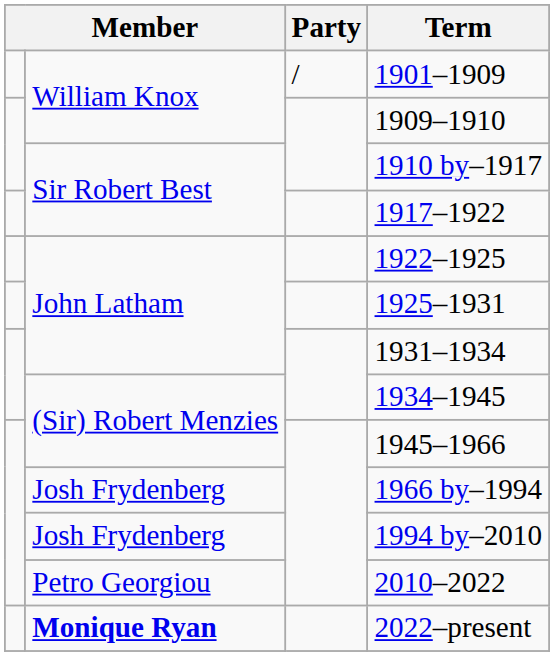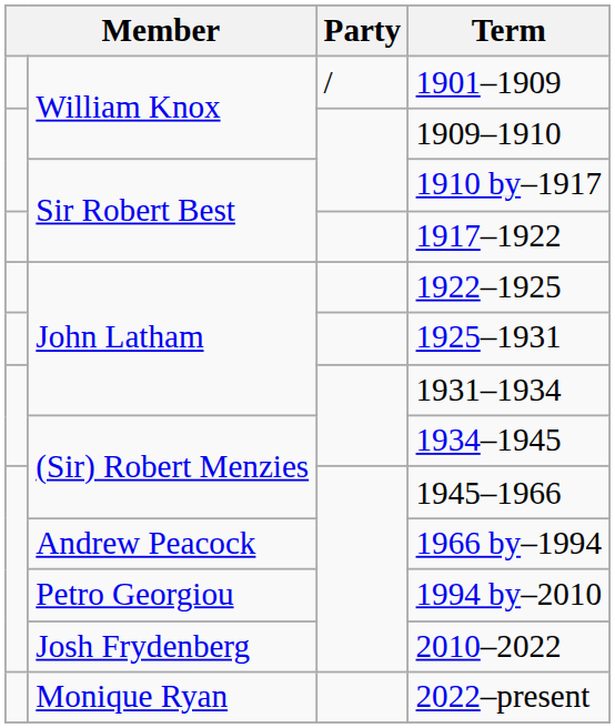 <table class="wikitable">
 <tr>
 <th colspan="2">Member</th>
 <th>Party</th>
 <th>Term</th>
 </tr>
 <tr>
 <td> </td>
 <td rowspan="2"><a href='#'>William Knox</a></td>
 <td>/</td>
 <td><a href='#'>1901</a>–1909</td>
 </tr>
 <tr>
 <td rowspan=2 > </td>
 <td rowspan=2></td>
 <td>1909–1910</td>
 </tr>
 <tr>
 <td rowspan=2><a href='#'>Sir Robert Best</a></td>
 <td><a href='#'>1910 by</a>–1917</td>
 </tr>
 <tr>
 <td> </td>
 <td></td>
 <td><a href='#'>1917</a>–1922</td>
 </tr>
 <tr>
 <td> </td>
 <td rowspan=3><a href='#'>John Latham</a></td>
 <td></td>
 <td><a href='#'>1922</a>–1925</td>
 </tr>
 <tr>
 <td> </td>
 <td></td>
 <td><a href='#'>1925</a>–1931</td>
 </tr>
 <tr>
 <td rowspan=2 > </td>
 <td rowspan=2></td>
 <td>1931–1934</td>
 </tr>
 <tr>
 <td rowspan=2><a href='#'>(Sir) Robert Menzies</a></td>
 <td><a href='#'>1934</a>–1945</td>
 </tr>
 <tr>
 <td rowspan=4 > </td>
 <td rowspan=4></td>
 <td>1945–1966</td>
 </tr>
 <tr>
-<td><a href='#'>Josh Frydenberg</a></td>
+<td><a href='#'>Andrew Peacock</a></td>
 <td><a href='#'>1966 by</a>–1994</td>
 </tr>
 <tr>
-<td><a href='#'>Josh Frydenberg</a></td>
+<td><a href='#'>Petro Georgiou</a></td>
 <td><a href='#'>1994 by</a>–2010</td>
 </tr>
 <tr>
-<td><a href='#'>Petro Georgiou</a></td>
+<td><a href='#'>Josh Frydenberg</a></td>
 <td><a href='#'>2010</a>–2022</td>
 </tr>
 <tr>
 <td> </td>
-<td><strong><a href='#'>Monique Ryan</a></strong></td>
+<td><a href='#'>Monique Ryan</a></td>
 <td></td>
 <td><a href='#'>2022</a>–present</td>
 </tr>
 </table>
